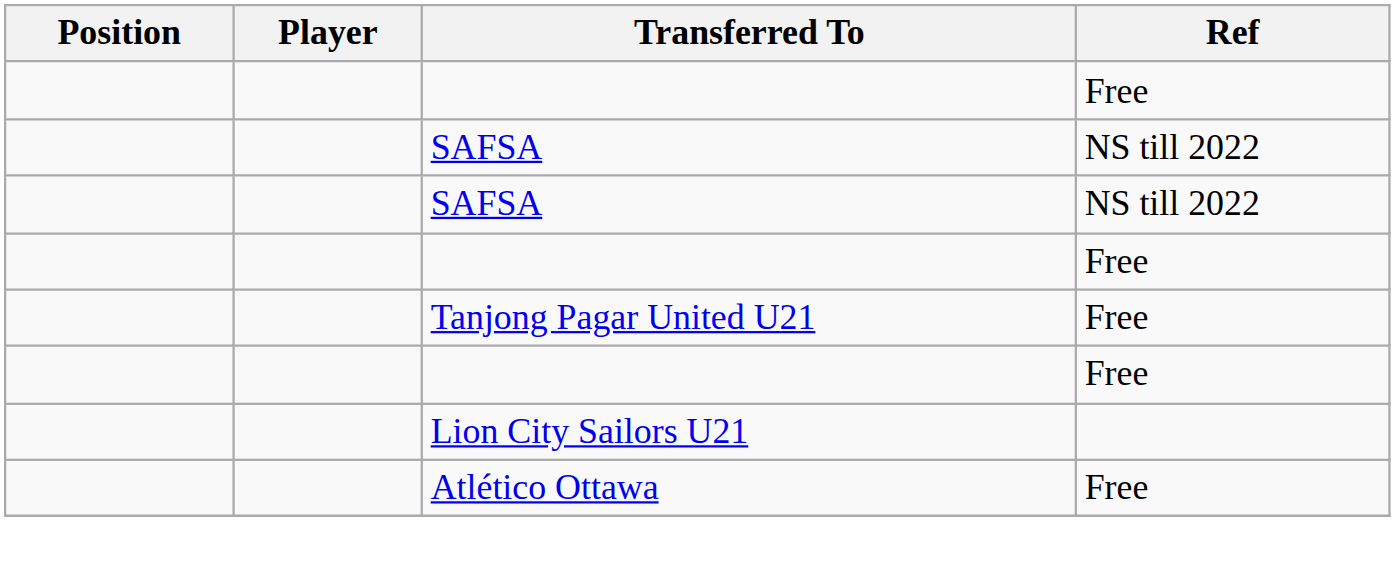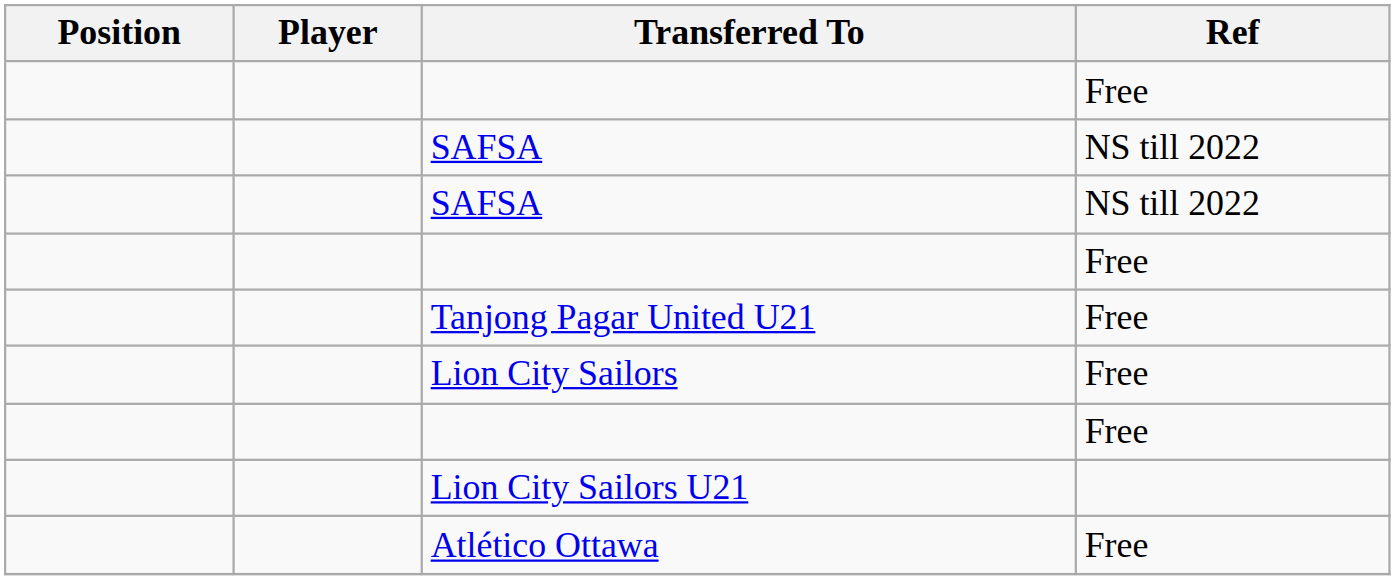 <table class="wikitable sortable" style="width:70%; text-align:center; font-size:100%; text-align:left;">
 <tr>
 <th><strong>Position</strong></th>
 <th><strong>Player</strong></th>
 <th><strong>Transferred To</strong></th>
 <th><strong>Ref</strong></th>
 </tr>
 <tr>
 <td></td>
 <td></td>
 <td></td>
 <td>Free</td>
 </tr>
 <tr>
 <td></td>
 <td></td>
 <td> <a href='#'>SAFSA</a></td>
 <td>NS till 2022 </td>
 </tr>
 <tr>
 <td></td>
 <td></td>
 <td> <a href='#'>SAFSA</a></td>
 <td>NS till 2022 </td>
 </tr>
 <tr>
 <td></td>
 <td></td>
 <td></td>
 <td>Free </td>
 </tr>
 <tr>
 <td></td>
 <td></td>
 <td> <a href='#'>Tanjong Pagar United U21</a></td>
 <td>Free</td>
 </tr>
 <tr>
 <td></td>
 <td></td>
+<td> <a href='#'>Lion City Sailors</a></td>
+<td>Free </td>
+</tr>
+<tr>
+<td></td>
+<td></td>
 <td></td>
 <td>Free </td>
 </tr>
 <tr>
 <td></td>
 <td></td>
 <td> <a href='#'>Lion City Sailors U21</a></td>
 <td></td>
 </tr>
 <tr>
 <td></td>
 <td></td>
 <td> <a href='#'>Atlético Ottawa</a></td>
 <td>Free </td>
 </tr>
 <tr>
 </tr>
 </table>
